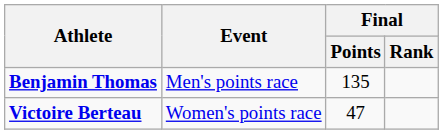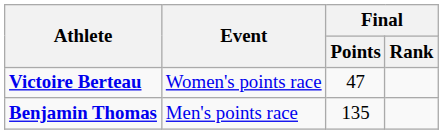 <table class="wikitable" style="font-size:90%">
 <tr>
 <th rowspan=2>Athlete</th>
 <th rowspan=2>Event</th>
 <th colspan=2>Final</th>
 </tr>
 <tr>
 <th>Points</th>
 <th>Rank</th>
 </tr>
 <tr align=center>
+<td align=left><strong><a href='#'>Victoire Berteau</a></strong></td>
+<td align=left><a href='#'>Women's points race</a></td>
+<td>47</td>
+<td></td>
+</tr>
+<tr align=center>
 <td align=left><strong><a href='#'>Benjamin Thomas</a></strong></td>
 <td align=left><a href='#'>Men's points race</a></td>
 <td>135</td>
 <td></td>
 </tr>
-<tr align=center>
-<td align=left><strong><a href='#'>Victoire Berteau</a></strong></td>
-<td align=left><a href='#'>Women's points race</a></td>
-<td>47</td>
-<td></td>
-</tr>
 </table>
